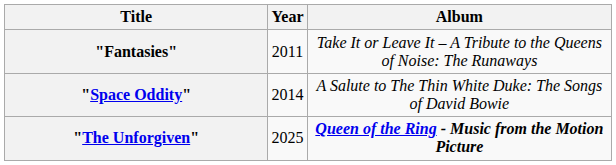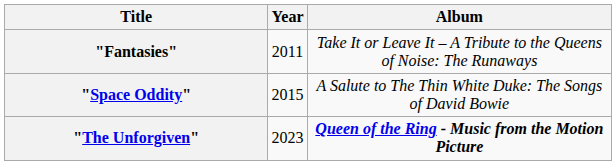 <table class="wikitable plainrowheaders" style="text-align:center;">
 <tr>
 <th scope="col" style="width:16em;">Title</th>
 <th scope="col">Year</th>
 <th scope="col">Album</th>
 </tr>
 <tr>
 <th scope="row">"Fantasies"</th>
 <td>2011</td>
 <td><em>Take It or Leave It – A Tribute to the Queens of Noise: The Runaways</em></td>
 </tr>
 <tr>
 <th scope="row">"<a href='#'>Space Oddity</a>"</th>
-<td>2014</td>
+<td>2015</td>
 <td><em>A Salute to The Thin White Duke: The Songs of David Bowie</em></td>
 </tr>
 <tr>
 <th scope="row">"<a href='#'>The Unforgiven</a>"<br></th>
-<td>2025</td>
+<td>2023</td>
 <td><strong><em><a href='#'>Queen of the Ring</a> - Music from the Motion Picture</em></strong></td>
 </tr>
 <tr>
 </tr>
 </table>
